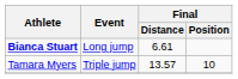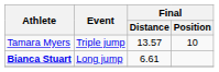 <table class=wikitable style="font-size:90%">
 <tr>
 <th rowspan="2">Athlete</th>
 <th rowspan="2">Event</th>
 <th colspan="2">Final</th>
 </tr>
 <tr style="font-size:95%">
 <th>Distance</th>
 <th>Position</th>
 </tr>
 <tr align=center>
+<td align=left><a href='#'>Tamara Myers</a></td>
+<td align=left rowspan=1><a href='#'>Triple jump</a></td>
+<td>13.57</td>
+<td>10</td>
+</tr>
+<tr align=center>
 <td align=left><strong><a href='#'>Bianca Stuart</a></strong></td>
 <td align=left rowspan=1><a href='#'>Long jump</a></td>
 <td>6.61</td>
 <td></td>
 </tr>
 <tr align=center>
-<td align=left><a href='#'>Tamara Myers</a></td>
-<td align=left rowspan=1><a href='#'>Triple jump</a></td>
-<td>13.57</td>
-<td>10</td>
-</tr>
-<tr align=center>
 </tr>
 </table>
